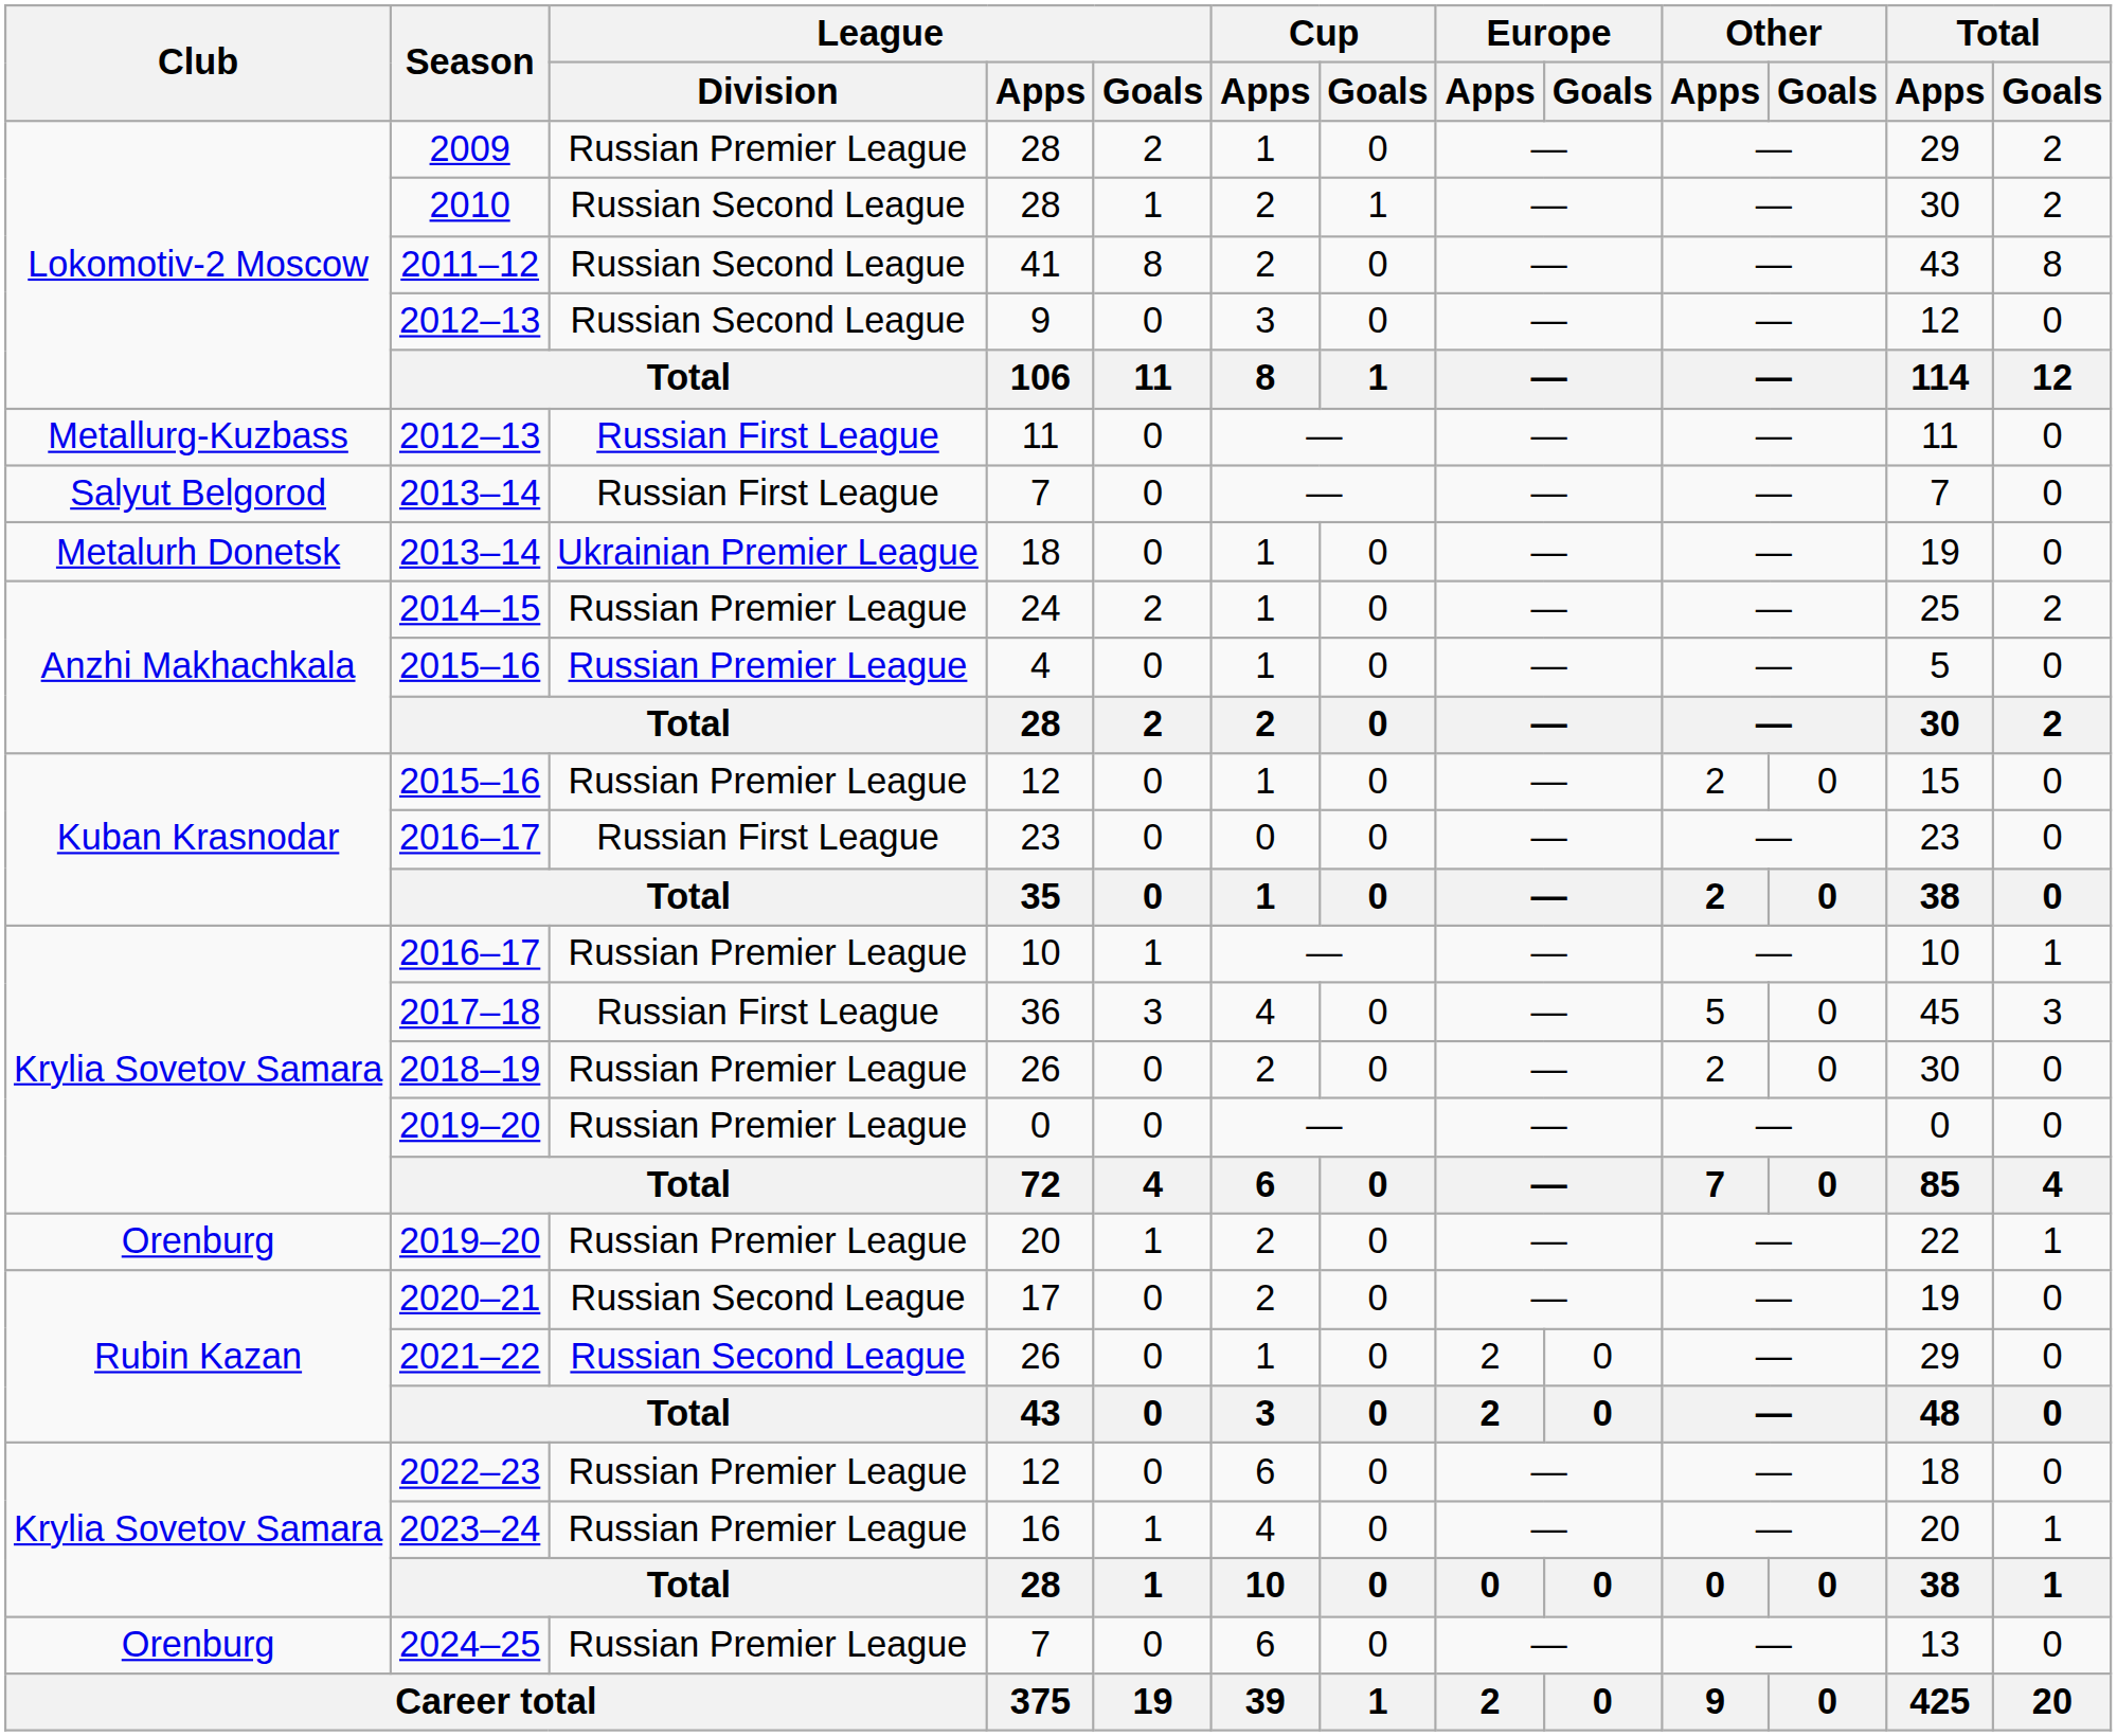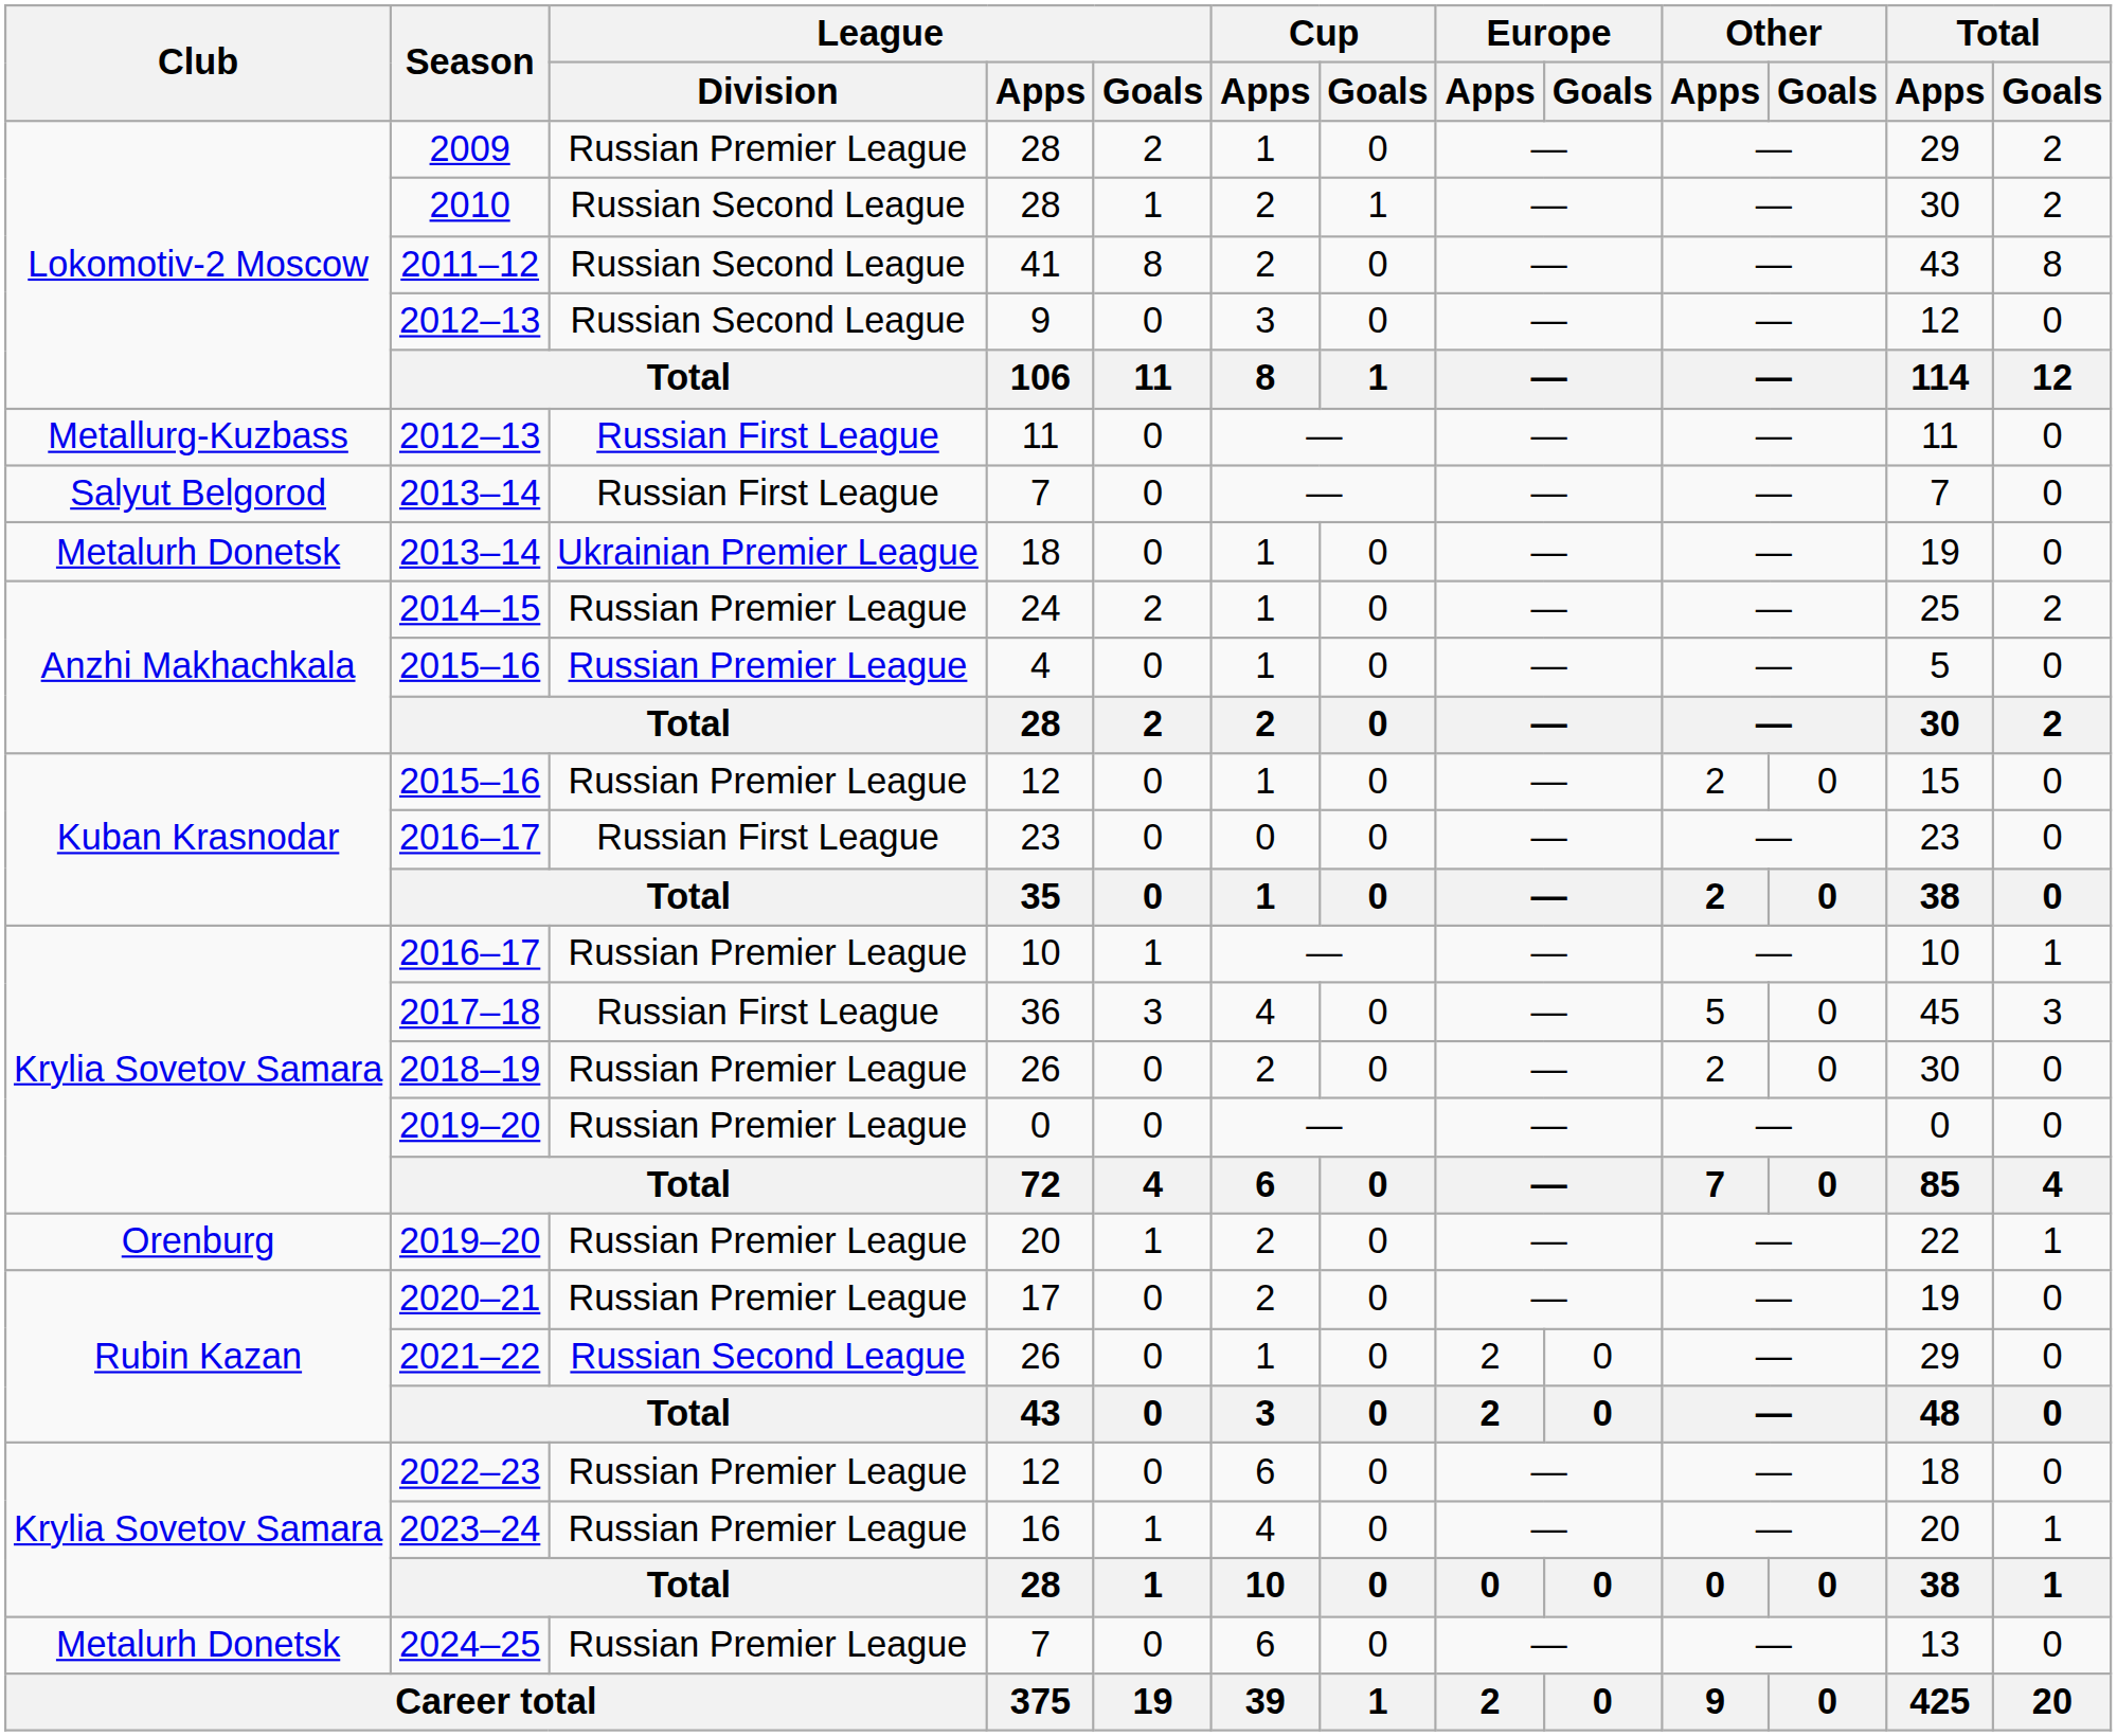 <table class="wikitable" style="text-align: center;">
 <tr>
 <th rowspan="2">Club</th>
 <th rowspan="2">Season</th>
 <th colspan="3">League</th>
 <th colspan="2">Cup</th>
 <th colspan="2">Europe</th>
 <th colspan="2">Other</th>
 <th colspan="2">Total</th>
 </tr>
 <tr>
 <th>Division</th>
 <th>Apps</th>
 <th>Goals</th>
 <th>Apps</th>
 <th>Goals</th>
 <th>Apps</th>
 <th>Goals</th>
 <th>Apps</th>
 <th>Goals</th>
 <th>Apps</th>
 <th>Goals</th>
 </tr>
 <tr>
 <td rowspan="5"><a href='#'>Lokomotiv-2 Moscow</a></td>
 <td><a href='#'>2009</a></td>
 <td>Russian Premier League</td>
 <td>28</td>
 <td>2</td>
 <td>1</td>
 <td>0</td>
 <td colspan="2">—</td>
 <td colspan="2">—</td>
 <td>29</td>
 <td>2</td>
 </tr>
 <tr>
 <td><a href='#'>2010</a></td>
 <td>Russian Second League</td>
 <td>28</td>
 <td>1</td>
 <td>2</td>
 <td>1</td>
 <td colspan="2">—</td>
 <td colspan="2">—</td>
 <td>30</td>
 <td>2</td>
 </tr>
 <tr>
 <td><a href='#'>2011–12</a></td>
 <td>Russian Second League</td>
 <td>41</td>
 <td>8</td>
 <td>2</td>
 <td>0</td>
 <td colspan="2">—</td>
 <td colspan="2">—</td>
 <td>43</td>
 <td>8</td>
 </tr>
 <tr>
 <td><a href='#'>2012–13</a></td>
 <td>Russian Second League</td>
 <td>9</td>
 <td>0</td>
 <td>3</td>
 <td>0</td>
 <td colspan="2">—</td>
 <td colspan="2">—</td>
 <td>12</td>
 <td>0</td>
 </tr>
 <tr>
 <th colspan="2">Total</th>
 <th>106</th>
 <th>11</th>
 <th>8</th>
 <th>1</th>
 <th colspan="2">—</th>
 <th colspan="2">—</th>
 <th>114</th>
 <th>12</th>
 </tr>
 <tr>
 <td><a href='#'>Metallurg-Kuzbass</a></td>
 <td><a href='#'>2012–13</a></td>
 <td><a href='#'>Russian First League</a></td>
 <td>11</td>
 <td>0</td>
 <td colspan="2">—</td>
 <td colspan="2">—</td>
 <td colspan="2">—</td>
 <td>11</td>
 <td>0</td>
 </tr>
 <tr>
 <td><a href='#'>Salyut Belgorod</a></td>
 <td><a href='#'>2013–14</a></td>
 <td>Russian First League</td>
 <td>7</td>
 <td>0</td>
 <td colspan="2">—</td>
 <td colspan="2">—</td>
 <td colspan="2">—</td>
 <td>7</td>
 <td>0</td>
 </tr>
 <tr>
 <td><a href='#'>Metalurh Donetsk</a></td>
 <td><a href='#'>2013–14</a></td>
 <td><a href='#'>Ukrainian Premier League</a></td>
 <td>18</td>
 <td>0</td>
 <td>1</td>
 <td>0</td>
 <td colspan="2">—</td>
 <td colspan="2">—</td>
 <td>19</td>
 <td>0</td>
 </tr>
 <tr>
 <td rowspan="3"><a href='#'>Anzhi Makhachkala</a></td>
 <td><a href='#'>2014–15</a></td>
 <td>Russian Premier League</td>
 <td>24</td>
 <td>2</td>
 <td>1</td>
 <td>0</td>
 <td colspan="2">—</td>
 <td colspan="2">—</td>
 <td>25</td>
 <td>2</td>
 </tr>
 <tr>
 <td><a href='#'>2015–16</a></td>
 <td><a href='#'>Russian Premier League</a></td>
 <td>4</td>
 <td>0</td>
 <td>1</td>
 <td>0</td>
 <td colspan="2">—</td>
 <td colspan="2">—</td>
 <td>5</td>
 <td>0</td>
 </tr>
 <tr>
 <th colspan="2">Total</th>
 <th>28</th>
 <th>2</th>
 <th>2</th>
 <th>0</th>
 <th colspan="2">—</th>
 <th colspan="2">—</th>
 <th>30</th>
 <th>2</th>
 </tr>
 <tr>
 <td rowspan="3"><a href='#'>Kuban Krasnodar</a></td>
 <td><a href='#'>2015–16</a></td>
 <td>Russian Premier League</td>
 <td>12</td>
 <td>0</td>
 <td>1</td>
 <td>0</td>
 <td colspan="2">—</td>
 <td>2</td>
 <td>0</td>
 <td>15</td>
 <td>0</td>
 </tr>
 <tr>
 <td><a href='#'>2016–17</a></td>
 <td>Russian First League</td>
 <td>23</td>
 <td>0</td>
 <td>0</td>
 <td>0</td>
 <td colspan="2">—</td>
 <td colspan="2">—</td>
 <td>23</td>
 <td>0</td>
 </tr>
 <tr>
 <th colspan="2">Total</th>
 <th>35</th>
 <th>0</th>
 <th>1</th>
 <th>0</th>
 <th colspan="2">—</th>
 <th>2</th>
 <th>0</th>
 <th>38</th>
 <th>0</th>
 </tr>
 <tr>
 <td rowspan="5"><a href='#'>Krylia Sovetov Samara</a></td>
 <td><a href='#'>2016–17</a></td>
 <td>Russian Premier League</td>
 <td>10</td>
 <td>1</td>
 <td colspan="2">—</td>
 <td colspan="2">—</td>
 <td colspan="2">—</td>
 <td>10</td>
 <td>1</td>
 </tr>
 <tr>
 <td><a href='#'>2017–18</a></td>
 <td>Russian First League</td>
 <td>36</td>
 <td>3</td>
 <td>4</td>
 <td>0</td>
 <td colspan="2">—</td>
 <td>5</td>
 <td>0</td>
 <td>45</td>
 <td>3</td>
 </tr>
 <tr>
 <td><a href='#'>2018–19</a></td>
 <td>Russian Premier League</td>
 <td>26</td>
 <td>0</td>
 <td>2</td>
 <td>0</td>
 <td colspan="2">—</td>
 <td>2</td>
 <td>0</td>
 <td>30</td>
 <td>0</td>
 </tr>
 <tr>
 <td><a href='#'>2019–20</a></td>
 <td>Russian Premier League</td>
 <td>0</td>
 <td>0</td>
 <td colspan="2">—</td>
 <td colspan="2">—</td>
 <td colspan="2">—</td>
 <td>0</td>
 <td>0</td>
 </tr>
 <tr>
 <th colspan="2">Total</th>
 <th>72</th>
 <th>4</th>
 <th>6</th>
 <th>0</th>
 <th colspan="2">—</th>
 <th>7</th>
 <th>0</th>
 <th>85</th>
 <th>4</th>
 </tr>
 <tr>
 <td><a href='#'>Orenburg</a></td>
 <td><a href='#'>2019–20</a></td>
 <td>Russian Premier League</td>
 <td>20</td>
 <td>1</td>
 <td>2</td>
 <td>0</td>
 <td colspan="2">—</td>
 <td colspan="2">—</td>
 <td>22</td>
 <td>1</td>
 </tr>
 <tr>
 <td rowspan="3"><a href='#'>Rubin Kazan</a></td>
 <td><a href='#'>2020–21</a></td>
-<td>Russian Second League</td>
+<td>Russian Premier League</td>
 <td>17</td>
 <td>0</td>
 <td>2</td>
 <td>0</td>
 <td colspan="2">—</td>
 <td colspan="2">—</td>
 <td>19</td>
 <td>0</td>
 </tr>
 <tr>
 <td><a href='#'>2021–22</a></td>
 <td><a href='#'>Russian Second League</a></td>
 <td>26</td>
 <td>0</td>
 <td>1</td>
 <td>0</td>
 <td>2</td>
 <td>0</td>
 <td colspan="2">—</td>
 <td>29</td>
 <td>0</td>
 </tr>
 <tr>
 <th colspan="2">Total</th>
 <th>43</th>
 <th>0</th>
 <th>3</th>
 <th>0</th>
 <th>2</th>
 <th>0</th>
 <th colspan="2">—</th>
 <th>48</th>
 <th>0</th>
 </tr>
 <tr>
 <td rowspan="3"><a href='#'>Krylia Sovetov Samara</a></td>
 <td><a href='#'>2022–23</a></td>
 <td>Russian Premier League</td>
 <td>12</td>
 <td>0</td>
 <td>6</td>
 <td>0</td>
 <td colspan="2">—</td>
 <td colspan="2">—</td>
 <td>18</td>
 <td>0</td>
 </tr>
 <tr>
 <td><a href='#'>2023–24</a></td>
 <td>Russian Premier League</td>
 <td>16</td>
 <td>1</td>
 <td>4</td>
 <td>0</td>
 <td colspan="2">—</td>
 <td colspan="2">—</td>
 <td>20</td>
 <td>1</td>
 </tr>
 <tr>
 <th colspan=2>Total</th>
 <th>28</th>
 <th>1</th>
 <th>10</th>
 <th>0</th>
 <th>0</th>
 <th>0</th>
 <th>0</th>
 <th>0</th>
 <th>38</th>
 <th>1</th>
 </tr>
 <tr>
-<td><a href='#'>Orenburg</a></td>
+<td><a href='#'>Metalurh Donetsk</a></td>
 <td><a href='#'>2024–25</a></td>
 <td>Russian Premier League</td>
 <td>7</td>
 <td>0</td>
 <td>6</td>
 <td>0</td>
 <td colspan="2">—</td>
 <td colspan="2">—</td>
 <td>13</td>
 <td>0</td>
 </tr>
 <tr>
 <th colspan="3">Career total</th>
 <th>375</th>
 <th>19</th>
 <th>39</th>
 <th>1</th>
 <th>2</th>
 <th>0</th>
 <th>9</th>
 <th>0</th>
 <th>425</th>
 <th>20</th>
 </tr>
 </table>
